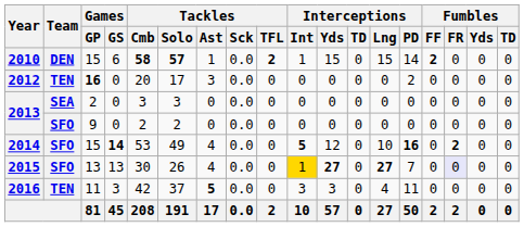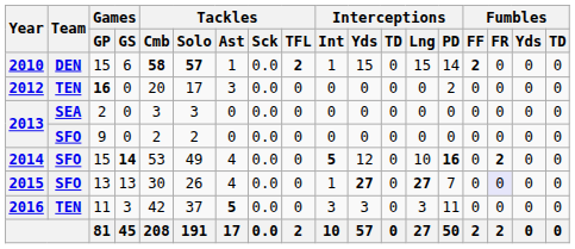 <table class="wikitable" style="text-align:center">
 <tr>
 <th rowspan="2">Year</th>
 <th rowspan="2">Team</th>
 <th colspan="2">Games</th>
 <th colspan="5">Tackles</th>
 <th colspan="5">Interceptions</th>
 <th colspan="4">Fumbles</th>
 </tr>
 <tr>
 <th>GP</th>
 <th>GS</th>
 <th>Cmb</th>
 <th>Solo</th>
 <th>Ast</th>
 <th>Sck</th>
 <th>TFL</th>
 <th>Int</th>
 <th>Yds</th>
 <th>TD</th>
 <th>Lng</th>
 <th>PD</th>
 <th>FF</th>
 <th>FR</th>
 <th>Yds</th>
 <th>TD</th>
 </tr>
 <tr>
 <th><a href='#'>2010</a></th>
 <th><a href='#'>DEN</a></th>
 <td>15</td>
 <td>6</td>
 <td><strong>58</strong></td>
 <td><strong>57</strong></td>
 <td>1</td>
 <td>0.0</td>
 <td><strong>2</strong></td>
 <td>1</td>
 <td>15</td>
 <td>0</td>
 <td>15</td>
 <td>14</td>
 <td><strong>2</strong></td>
 <td>0</td>
 <td>0</td>
 <td>0</td>
 </tr>
 <tr>
 <th><a href='#'>2012</a></th>
 <th><a href='#'>TEN</a></th>
 <td><strong>16</strong></td>
 <td>0</td>
 <td>20</td>
 <td>17</td>
 <td>3</td>
 <td>0.0</td>
 <td>0</td>
 <td>0</td>
 <td>0</td>
 <td>0</td>
 <td>0</td>
 <td>2</td>
 <td>0</td>
 <td>0</td>
 <td>0</td>
 <td>0</td>
 </tr>
 <tr>
 <th rowspan="2"><a href='#'>2013</a></th>
 <th><a href='#'>SEA</a></th>
 <td>2</td>
 <td>0</td>
 <td>3</td>
 <td>3</td>
 <td>0</td>
 <td>0.0</td>
 <td>0</td>
 <td>0</td>
 <td>0</td>
 <td>0</td>
 <td>0</td>
 <td>0</td>
 <td>0</td>
 <td>0</td>
 <td>0</td>
 <td>0</td>
 </tr>
 <tr>
 <th><a href='#'>SFO</a></th>
 <td>9</td>
 <td>0</td>
 <td>2</td>
 <td>2</td>
 <td>0</td>
 <td>0.0</td>
 <td>0</td>
 <td>0</td>
 <td>0</td>
 <td>0</td>
 <td>0</td>
 <td>0</td>
 <td>0</td>
 <td>0</td>
 <td>0</td>
 <td>0</td>
 </tr>
 <tr>
 <th><a href='#'>2014</a></th>
 <th><a href='#'>SFO</a></th>
 <td>15</td>
 <td><strong>14</strong></td>
 <td>53</td>
 <td>49</td>
 <td>4</td>
 <td>0.0</td>
 <td>0</td>
 <td><strong>5</strong></td>
 <td>12</td>
 <td>0</td>
 <td>10</td>
 <td><strong>16</strong></td>
 <td>0</td>
 <td><strong>2</strong></td>
 <td>0</td>
 <td>0</td>
 </tr>
 <tr>
 <th><a href='#'>2015</a></th>
 <th><a href='#'>SFO</a></th>
 <td>13</td>
 <td>13</td>
 <td>30</td>
 <td>26</td>
 <td>4</td>
 <td>0.0</td>
 <td>0</td>
-<td style="background: gold;">1</td>
+<td>1</td>
 <td><strong>27</strong></td>
 <td>0</td>
 <td><strong>27</strong></td>
 <td>7</td>
 <td>0</td>
 <td style="background: lavender;">0</td>
 <td>0</td>
 <td>0</td>
 </tr>
 <tr>
 <th><a href='#'>2016</a></th>
 <th><a href='#'>TEN</a></th>
 <td>11</td>
 <td>3</td>
 <td>42</td>
 <td>37</td>
 <td><strong>5</strong></td>
 <td>0.0</td>
 <td>0</td>
 <td>3</td>
 <td>3</td>
 <td>0</td>
-<td>4</td>
+<td>3</td>
 <td>11</td>
 <td>0</td>
 <td>0</td>
 <td>0</td>
 <td>0</td>
 </tr>
 <tr>
 <th colspan="2"></th>
 <th>81</th>
 <th>45</th>
 <th>208</th>
 <th>191</th>
 <th>17</th>
 <th>0.0</th>
 <th>2</th>
 <th>10</th>
 <th>57</th>
 <th>0</th>
 <th>27</th>
 <th>50</th>
 <th>2</th>
 <th>2</th>
 <th>0</th>
 <th>0</th>
 </tr>
 </table>
